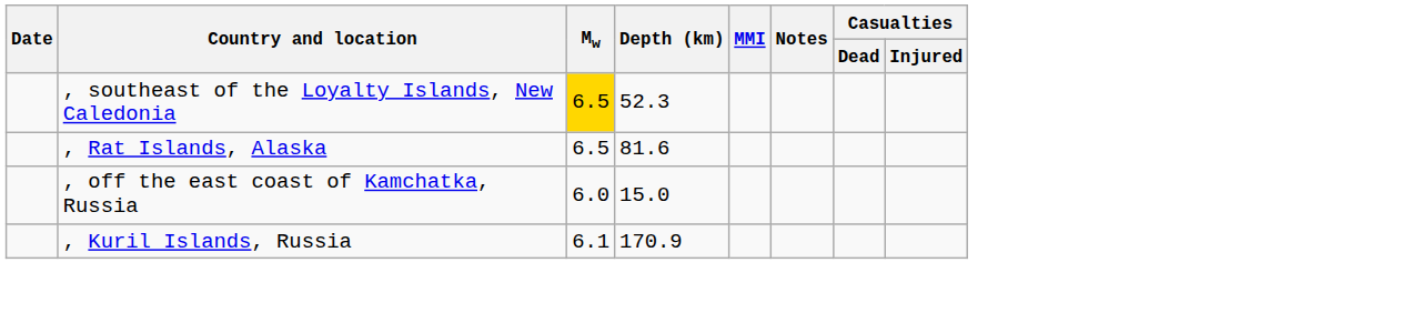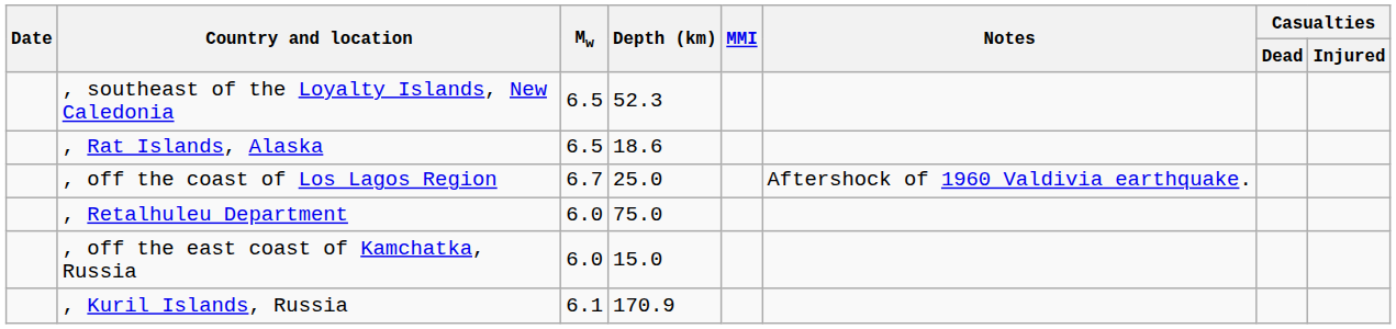 <table class="wikitable sortable sort-under" style="border:1px black; margin-left:1em;">
 <tr>
 <th rowspan="2"><small>Date</small></th>
 <th rowspan="2" style="width: 310px"><small>Country and location</small></th>
 <th rowspan="2"><small>M<sub>w</sub></small></th>
 <th rowspan="2"><small>Depth (km)</small></th>
 <th rowspan="2"><small><a href='#'>MMI</a></small></th>
 <th rowspan="2" class="unsortable"><small>Notes</small></th>
 <th colspan="2"><small>Casualties</small></th>
 </tr>
 <tr>
 <th><small>Dead</small></th>
 <th><small>Injured</small></th>
 </tr>
 <tr>
 <td></td>
 <td>, southeast of the <a href='#'>Loyalty Islands</a>, <a href='#'>New Caledonia</a></td>
-<td style="background: gold;">6.5</td>
+<td>6.5</td>
 <td>52.3</td>
 <td></td>
 <td></td>
 <td></td>
 <td></td>
 </tr>
 <tr>
 <td></td>
 <td>, <a href='#'>Rat Islands</a>, <a href='#'>Alaska</a></td>
 <td>6.5</td>
-<td>81.6</td>
+<td>18.6</td>
+<td></td>
+<td></td>
+<td></td>
+<td></td>
+</tr>
+<tr>
+<td></td>
+<td>, off the coast of <a href='#'>Los Lagos Region</a></td>
+<td>6.7</td>
+<td>25.0</td>
+<td></td>
+<td>Aftershock of <a href='#'>1960 Valdivia earthquake</a>.</td>
+<td></td>
+<td></td>
+</tr>
+<tr>
+<td></td>
+<td>, <a href='#'>Retalhuleu Department</a></td>
+<td>6.0</td>
+<td>75.0</td>
 <td></td>
 <td></td>
 <td></td>
 <td></td>
 </tr>
 <tr>
 <td></td>
 <td>, off the east coast of <a href='#'>Kamchatka</a>, Russia</td>
 <td>6.0</td>
 <td>15.0</td>
 <td></td>
 <td></td>
 <td></td>
 <td></td>
 </tr>
 <tr>
 <td></td>
 <td>, <a href='#'>Kuril Islands</a>, Russia</td>
 <td>6.1</td>
 <td>170.9</td>
 <td></td>
 <td></td>
 <td></td>
 <td></td>
 </tr>
 </table>
